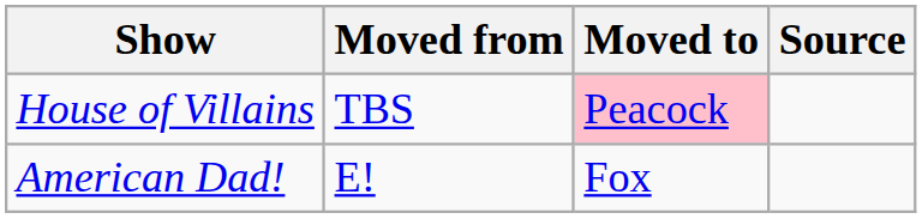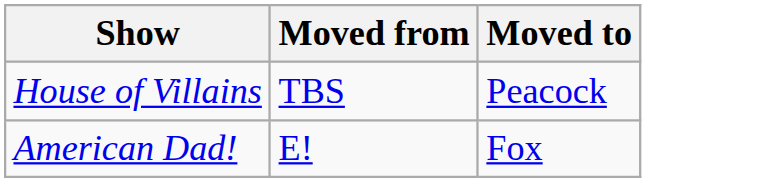 <table class="wikitable sortable">
 <tr>
 <th>Show</th>
 <th>Moved from</th>
 <th>Moved to</th>
-<th>Source</th>
 </tr>
 <tr>
 <td><em><a href='#'>House of Villains</a></em></td>
 <td><a href='#'>TBS</a></td>
-<td style="background: pink;"><a href='#'>Peacock</a></td>
-<td></td>
+<td><a href='#'>Peacock</a></td>
 </tr>
 <tr>
 <td><em><a href='#'>American Dad!</a></em></td>
 <td><a href='#'>E!</a></td>
 <td><a href='#'>Fox</a></td>
-<td></td>
 </tr>
 </table>
